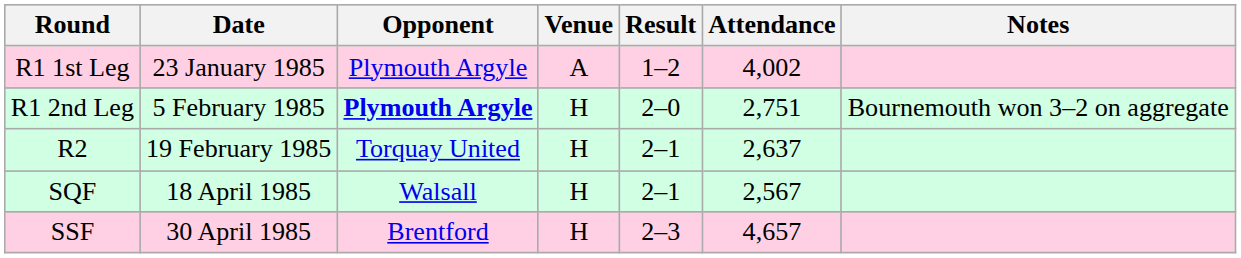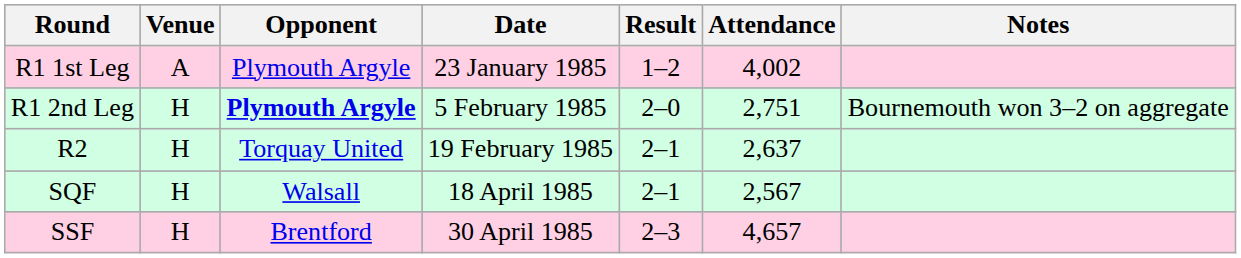 <table class="wikitable" style="text-align:center">
 <tr>
 <th>Round</th>
+<th>Venue</th>
+<th>Opponent</th>
 <th>Date</th>
-<th>Opponent</th>
-<th>Venue</th>
 <th>Result</th>
 <th>Attendance</th>
 <th>Notes</th>
 </tr>
 <tr style="background-color: #ffd0e3;">
 <td>R1 1st Leg</td>
+<td>A</td>
+<td><a href='#'>Plymouth Argyle</a></td>
 <td>23 January 1985</td>
-<td><a href='#'>Plymouth Argyle</a></td>
-<td>A</td>
 <td>1–2</td>
 <td>4,002</td>
 <td></td>
 </tr>
 <tr style="background-color: #d0ffe3;">
 <td>R1 2nd Leg</td>
+<td>H</td>
+<td><strong><a href='#'>Plymouth Argyle</a></strong></td>
 <td>5 February 1985</td>
-<td><strong><a href='#'>Plymouth Argyle</a></strong></td>
-<td>H</td>
 <td>2–0</td>
 <td>2,751</td>
 <td>Bournemouth won 3–2 on aggregate</td>
 </tr>
 <tr style="background-color: #d0ffe3;">
 <td>R2</td>
+<td>H</td>
+<td><a href='#'>Torquay United</a></td>
 <td>19 February 1985</td>
-<td><a href='#'>Torquay United</a></td>
-<td>H</td>
 <td>2–1</td>
 <td>2,637</td>
 <td></td>
 </tr>
 <tr style="background-color: #d0ffe3;">
 <td>SQF</td>
+<td>H</td>
+<td><a href='#'>Walsall</a></td>
 <td>18 April 1985</td>
-<td><a href='#'>Walsall</a></td>
-<td>H</td>
 <td>2–1</td>
 <td>2,567</td>
 <td></td>
 </tr>
 <tr style="background-color: #ffd0e3;">
 <td>SSF</td>
+<td>H</td>
+<td><a href='#'>Brentford</a></td>
 <td>30 April 1985</td>
-<td><a href='#'>Brentford</a></td>
-<td>H</td>
 <td>2–3</td>
 <td>4,657</td>
 <td></td>
 </tr>
 </table>
